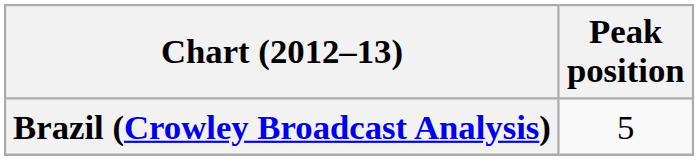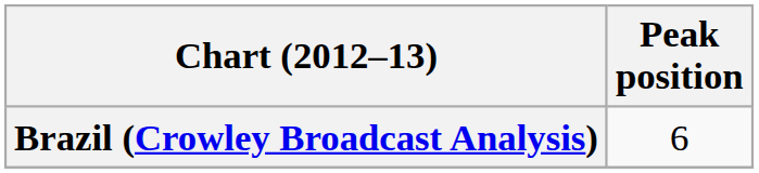 <table class="wikitable sortable plainrowheaders" style="text-align:center;">
 <tr>
 <th scope="col">Chart (2012–13)</th>
 <th scope="col">Peak<br>position</th>
 </tr>
 <tr>
 <th scope="row">Brazil (<a href='#'>Crowley Broadcast Analysis</a>)</th>
-<td align="center">5</td>
+<td align="center">6</td>
 </tr>
 <tr>
 </tr>
 <tr>
 </tr>
 <tr>
 </tr>
 </table>
